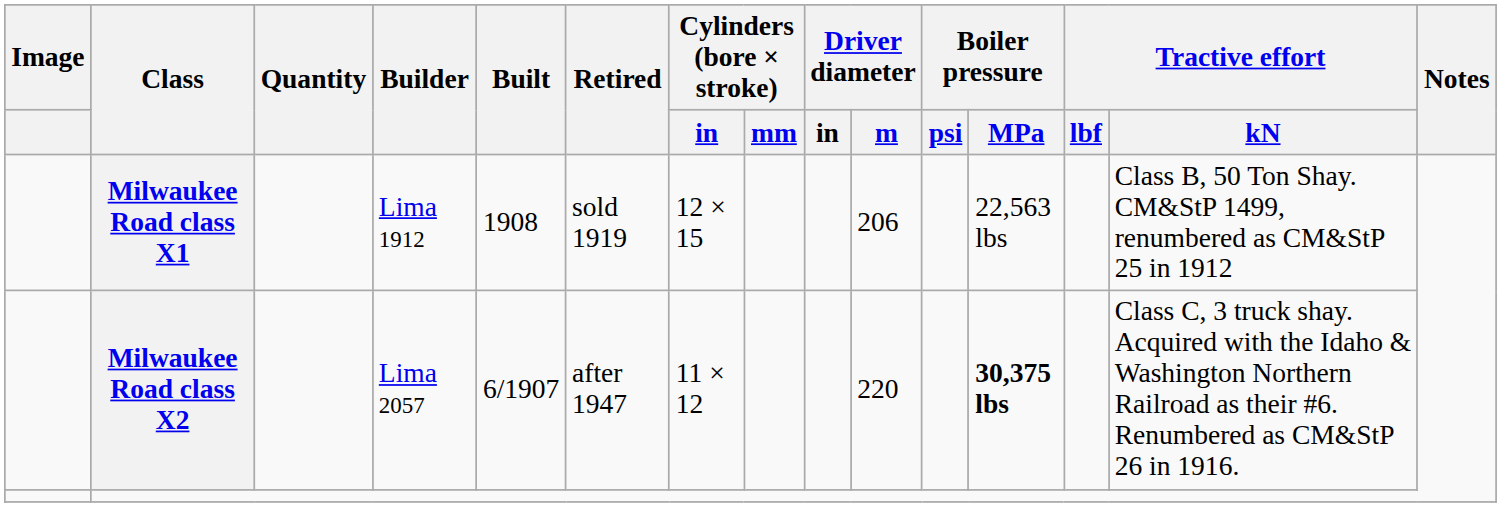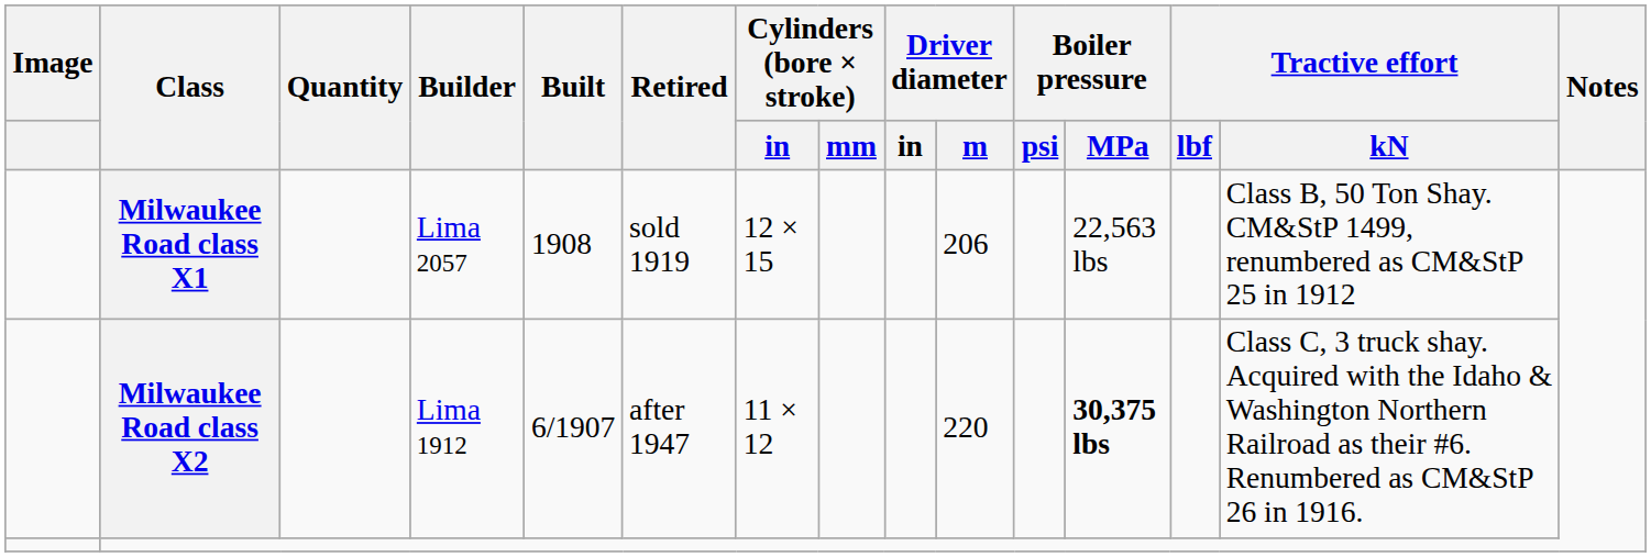 <table class="wikitable sortable">
 <tr>
 <th>Image</th>
 <th rowspan="2">Class</th>
 <th rowspan="2">Quantity</th>
 <th rowspan="2">Builder</th>
 <th rowspan="2">Built</th>
 <th rowspan="2">Retired</th>
 <th colspan="2">Cylinders<br>(bore × stroke)</th>
 <th colspan="2"><a href='#'>Driver</a><br>diameter</th>
 <th colspan="2">Boiler pressure</th>
 <th colspan="2"><a href='#'>Tractive effort</a></th>
 <th rowspan="2">Notes</th>
 </tr>
 <tr>
 <th></th>
 <th><a href='#'>in</a></th>
 <th><a href='#'>mm</a></th>
 <th>in</th>
 <th><a href='#'>m</a></th>
 <th><a href='#'>psi</a></th>
 <th><a href='#'>MPa</a></th>
 <th><a href='#'>lbf</a></th>
 <th><a href='#'>kN</a></th>
 </tr>
 <tr>
 <td></td>
 <th><a href='#'>Milwaukee Road class X1</a></th>
 <td></td>
-<td><a href='#'>Lima</a> <small> 1912</small></td>
+<td><a href='#'>Lima</a><small> 2057 </small></td>
 <td>1908</td>
 <td>sold 1919</td>
 <td>12 × 15</td>
 <td></td>
 <td></td>
 <td>206</td>
 <td></td>
 <td>22,563 lbs</td>
 <td></td>
 <td>Class B, 50 Ton Shay. CM&StP 1499, renumbered as CM&StP 25 in 1912</td>
 </tr>
 <tr>
 <td></td>
 <th><a href='#'>Milwaukee Road class X2</a></th>
 <td></td>
-<td><a href='#'>Lima</a><small> 2057 </small></td>
+<td><a href='#'>Lima</a> <small> 1912</small></td>
 <td>6/1907</td>
 <td>after 1947</td>
 <td>11 × 12</td>
 <td></td>
 <td></td>
 <td>220</td>
 <td></td>
 <td><strong>30,375 lbs</strong></td>
 <td></td>
 <td>Class C, 3 truck shay. Acquired with the Idaho & Washington Northern Railroad as their #6. Renumbered as CM&StP 26 in 1916.</td>
 </tr>
 <tr>
 <td></td>
 </tr>
 </table>
